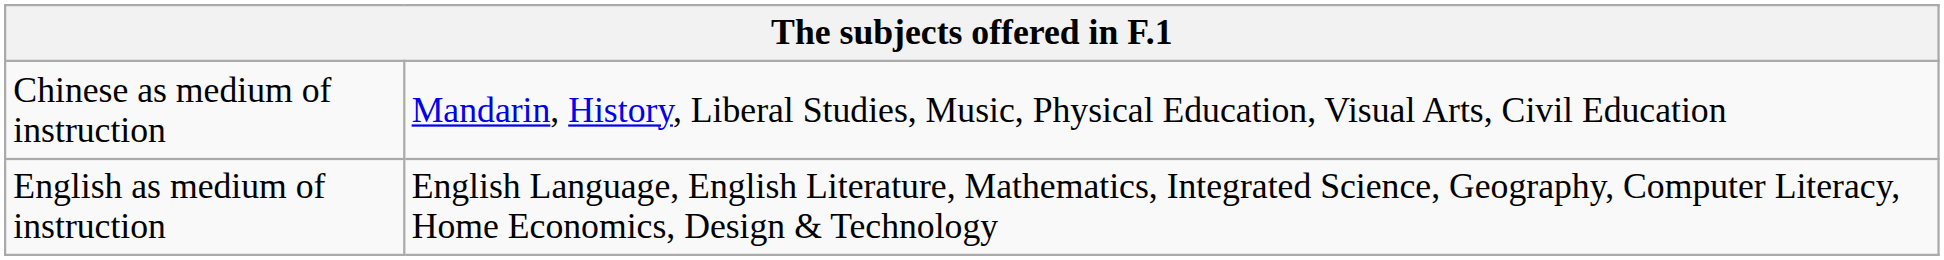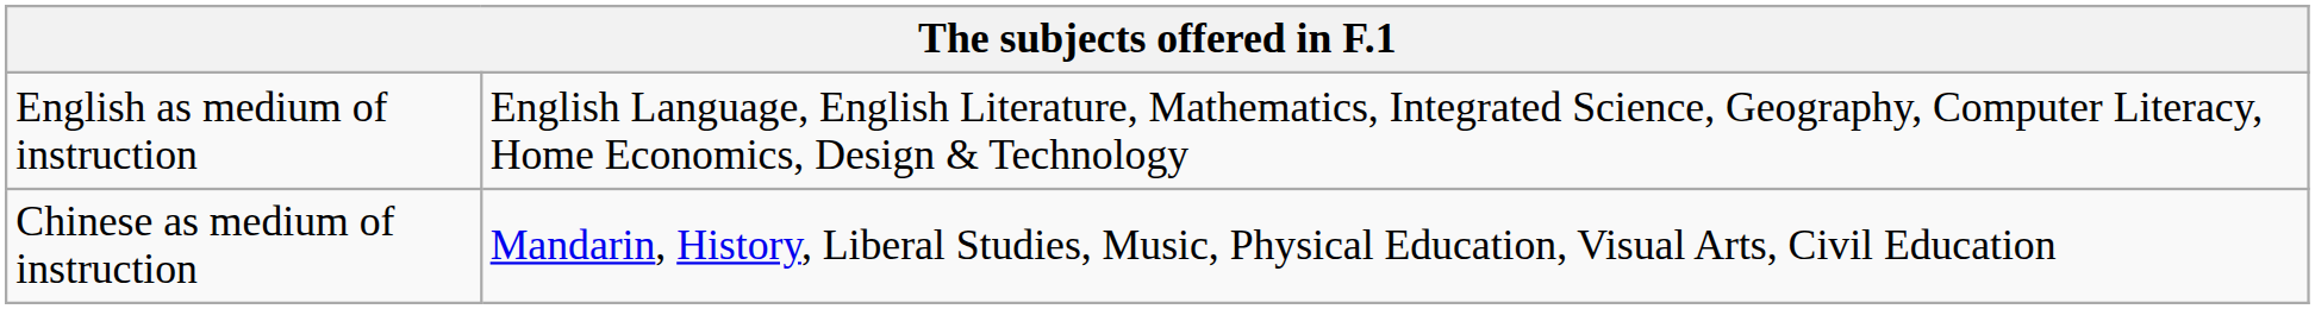 <table class="wikitable">
 <tr>
 <th colspan=2 align="center">The subjects offered in F.1</th>
 </tr>
 <tr>
+<td>English as medium of instruction</td>
+<td>English Language, English Literature, Mathematics, Integrated Science, Geography, Computer Literacy, Home Economics, Design & Technology</td>
+</tr>
+<tr>
 <td>Chinese as medium of instruction</td>
 <td><a href='#'>Mandarin</a>, <a href='#'>History</a>, Liberal Studies, Music, Physical Education, Visual Arts, Civil Education</td>
 </tr>
-<tr>
-<td>English as medium of instruction</td>
-<td>English Language, English Literature, Mathematics, Integrated Science, Geography, Computer Literacy, Home Economics, Design & Technology</td>
-</tr>
 </table>
